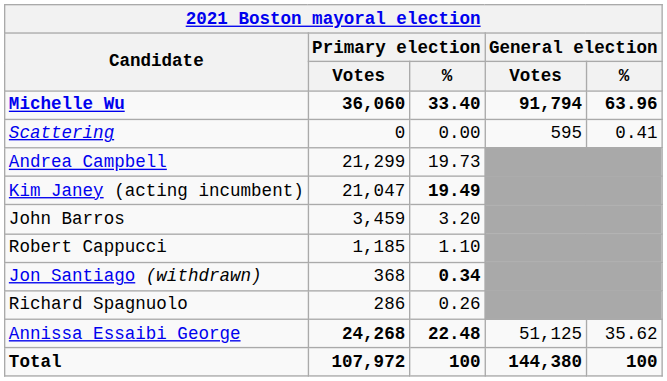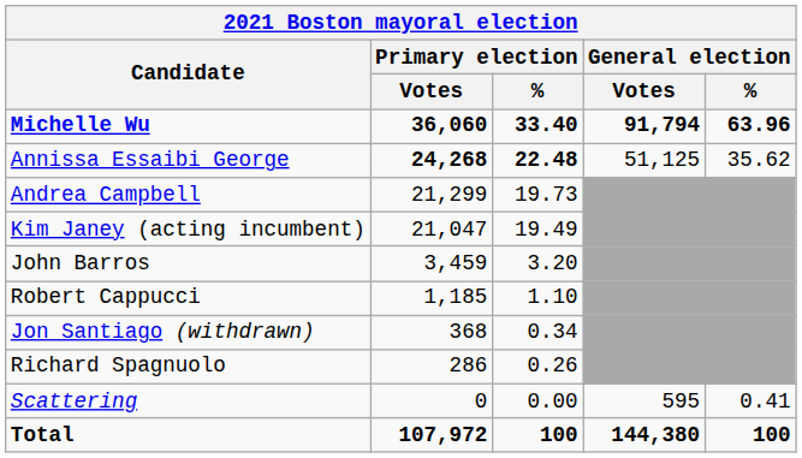 <table class=wikitable>
 <tr>
 <th colspan=5><a href='#'>2021 Boston mayoral election</a></th>
 </tr>
 <tr>
 <th colspan=1 rowspan=2>Candidate</th>
 <th colspan=2><strong>Primary election</strong></th>
 <th colspan=2><strong>General election</strong></th>
 </tr>
 <tr>
 <th>Votes</th>
 <th>%</th>
 <th>Votes</th>
 <th>%</th>
 </tr>
 <tr>
 <td><strong><a href='#'>Michelle Wu</a></strong></td>
 <td align="right"><strong>36,060</strong></td>
 <td align="right"><strong>33.40</strong></td>
 <td align="right"><strong>91,794</strong></td>
 <td align="right"><strong>63.96</strong></td>
 </tr>
 <tr>
-<td><em><a href='#'>Scattering</a></em></td>
-<td align="right">0</td>
-<td align="right">0.00</td>
-<td align="right">595</td>
-<td align="right">0.41</td>
+<td><a href='#'>Annissa Essaibi George</a></td>
+<td align="right"><strong>24,268</strong></td>
+<td align="right"><strong>22.48</strong></td>
+<td align="right">51,125</td>
+<td align="right">35.62</td>
 </tr>
 <tr>
 <td><a href='#'>Andrea Campbell</a></td>
 <td align="right">21,299</td>
 <td align="right">19.73</td>
 <td colspan=2 bgcolor=darkgray> </td>
 </tr>
 <tr>
 <td><a href='#'>Kim Janey</a> (acting incumbent)</td>
 <td align="right">21,047</td>
-<td align="right"><strong>19.49</strong></td>
+<td align="right">19.49</td>
 <td colspan=2 bgcolor=darkgray> </td>
 </tr>
 <tr>
 <td>John Barros</td>
 <td align="right">3,459</td>
 <td align="right">3.20</td>
 <td colspan=2 bgcolor=darkgray> </td>
 </tr>
 <tr>
 <td>Robert Cappucci</td>
 <td align="right">1,185</td>
 <td align="right">1.10</td>
 <td colspan=2 bgcolor=darkgray> </td>
 </tr>
 <tr>
 <td><a href='#'>Jon Santiago</a> <em>(withdrawn)</em></td>
 <td align="right">368</td>
-<td align="right"><strong>0.34</strong></td>
+<td align="right">0.34</td>
 <td colspan=2 bgcolor=darkgray> </td>
 </tr>
 <tr>
 <td>Richard Spagnuolo</td>
 <td align="right">286</td>
 <td align="right">0.26</td>
 <td colspan=2 bgcolor=darkgray> </td>
 </tr>
 <tr>
-<td><a href='#'>Annissa Essaibi George</a></td>
-<td align="right"><strong>24,268</strong></td>
-<td align="right"><strong>22.48</strong></td>
-<td align="right">51,125</td>
-<td align="right">35.62</td>
+<td><em><a href='#'>Scattering</a></em></td>
+<td align="right">0</td>
+<td align="right">0.00</td>
+<td align="right">595</td>
+<td align="right">0.41</td>
 </tr>
 <tr>
 <td><strong>Total</strong></td>
 <td align="right"><strong>107,972</strong></td>
 <td align="right"><strong>100</strong></td>
 <td align="right"><strong>144,380</strong></td>
 <td align="right"><strong>100</strong></td>
 </tr>
 </table>
